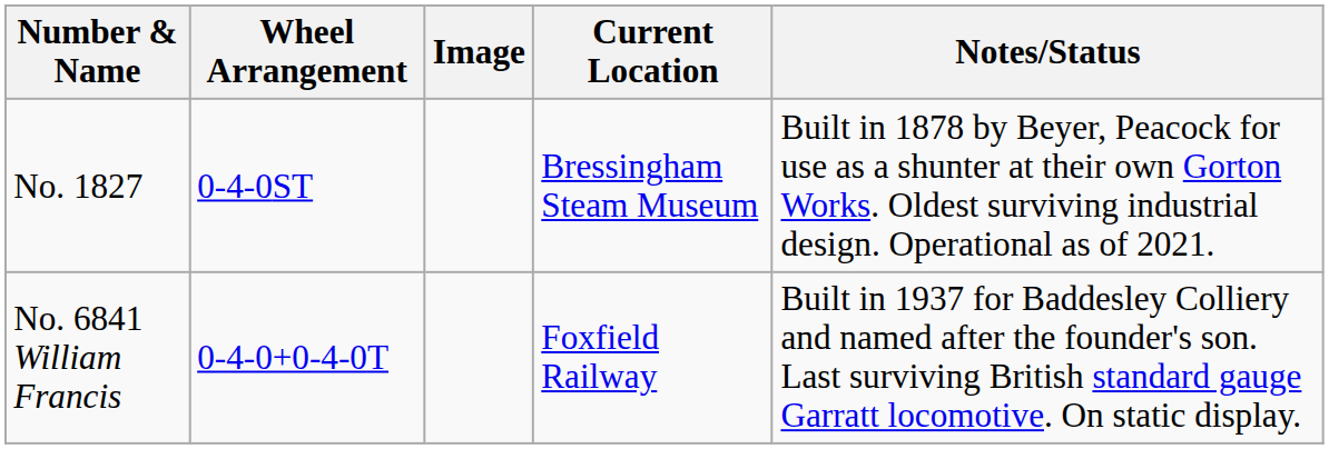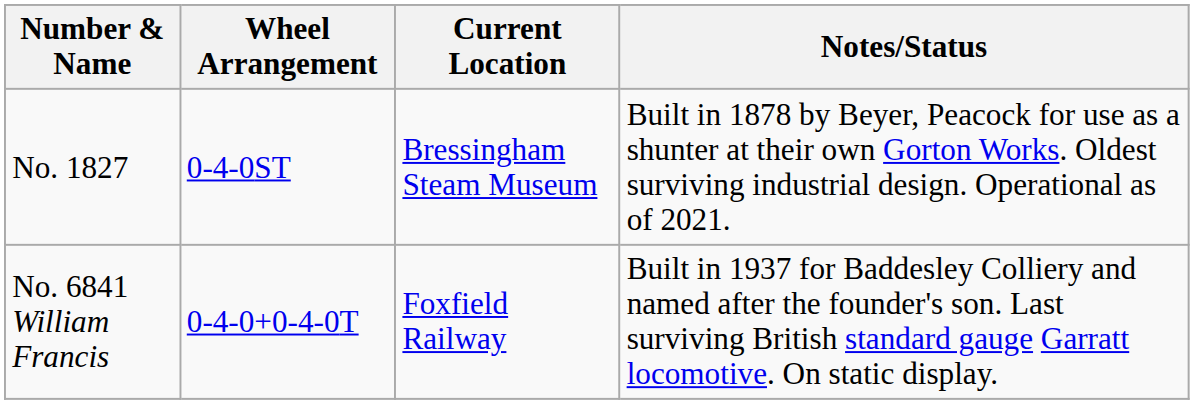 <table class="wikitable sortable">
 <tr>
 <th>Number & Name</th>
 <th>Wheel Arrangement</th>
-<th class="unsortable">Image</th>
 <th>Current Location</th>
 <th>Notes/Status</th>
 </tr>
 <tr>
 <td>No. 1827</td>
 <td><a href='#'>0-4-0</a><a href='#'>ST</a></td>
-<td></td>
 <td><a href='#'>Bressingham Steam Museum</a></td>
 <td>Built in 1878 by Beyer, Peacock for use as a shunter at their own <a href='#'>Gorton Works</a>. Oldest surviving industrial design. Operational as of 2021.</td>
 </tr>
 <tr>
 <td>No. 6841 <em>William Francis</em></td>
 <td><a href='#'>0-4-0+0-4-0</a><a href='#'>T</a></td>
-<td></td>
 <td><a href='#'>Foxfield Railway</a></td>
 <td>Built in 1937 for Baddesley Colliery and named after the founder's son. Last surviving British <a href='#'>standard gauge</a> <a href='#'>Garratt locomotive</a>. On static display.</td>
 </tr>
 </table>
